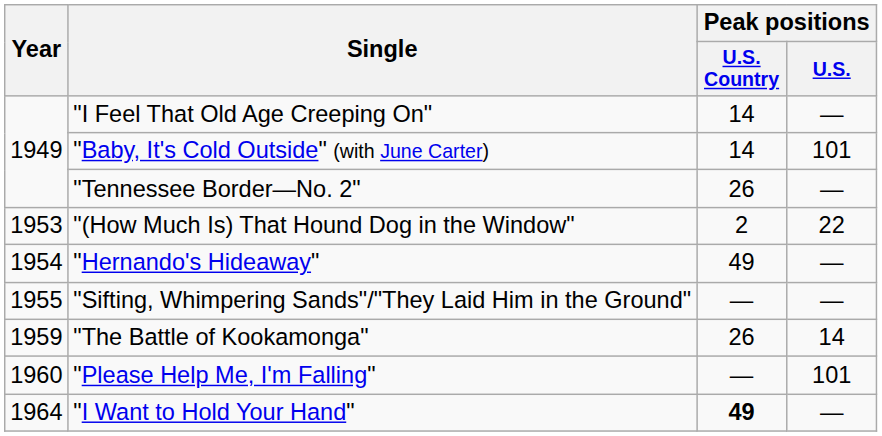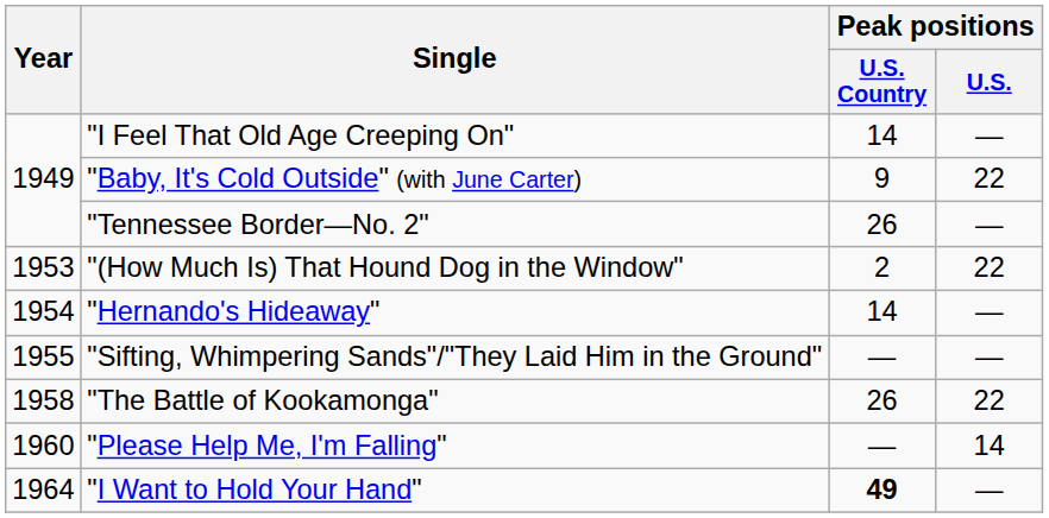 <table class="wikitable" style="text-align:center;">
 <tr>
 <th rowspan="2">Year</th>
 <th rowspan="2">Single</th>
 <th colspan="2">Peak positions</th>
 </tr>
 <tr style="font-size:smaller;">
 <th width="55"><a href='#'>U.S. Country</a><br></th>
 <th width="55"><a href='#'>U.S.</a><br></th>
 </tr>
 <tr>
 <td rowspan=3>1949</td>
 <td align=left>"I Feel That Old Age Creeping On"</td>
 <td>14</td>
 <td>—</td>
 </tr>
 <tr>
 <td align=left>"<a href='#'>Baby, It's Cold Outside</a>" <small>(with <a href='#'>June Carter</a>)</small></td>
-<td>14</td>
-<td>101</td>
+<td>9</td>
+<td>22</td>
 </tr>
 <tr>
 <td align=left>"Tennessee Border—No. 2"</td>
 <td>26</td>
 <td>—</td>
 </tr>
 <tr>
 <td>1953</td>
 <td align=left>"(How Much Is) That Hound Dog in the Window"</td>
 <td>2</td>
 <td>22</td>
 </tr>
 <tr>
 <td>1954</td>
 <td align=left>"<a href='#'>Hernando's Hideaway</a>"</td>
-<td>49</td>
+<td>14</td>
 <td>—</td>
 </tr>
 <tr>
 <td>1955</td>
 <td align=left>"Sifting, Whimpering Sands"/"They Laid Him in the Ground"</td>
 <td>—</td>
 <td>—</td>
 </tr>
 <tr>
-<td>1959</td>
+<td>1958</td>
 <td align=left>"The Battle of Kookamonga"</td>
 <td>26</td>
-<td>14</td>
+<td>22</td>
 </tr>
 <tr>
 <td>1960</td>
 <td align=left>"<a href='#'>Please Help Me, I'm Falling</a>"</td>
 <td>—</td>
-<td>101</td>
+<td>14</td>
 </tr>
 <tr>
 <td>1964</td>
 <td align=left>"<a href='#'>I Want to Hold Your Hand</a>"</td>
 <td><strong>49</strong></td>
 <td>—</td>
 </tr>
 </table>
